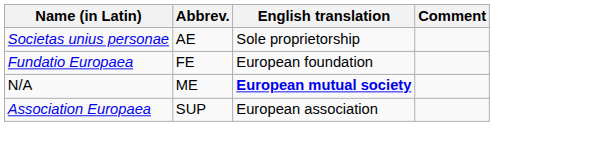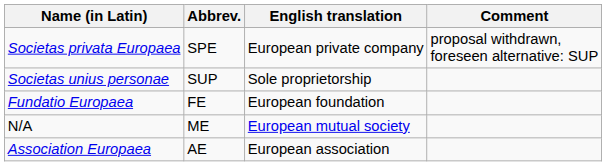 <table class="wikitable sortable">
 <tr>
 <th>Name (in Latin)</th>
 <th>Abbrev.</th>
 <th>English translation</th>
 <th>Comment</th>
 </tr>
 <tr>
+<td><em><a href='#'>Societas privata Europaea</a></em></td>
+<td>SPE</td>
+<td>European private company</td>
+<td>proposal withdrawn, <br>foreseen alternative: SUP</td>
+</tr>
+<tr>
 <td><em><a href='#'>Societas unius personae</a></em></td>
-<td>AE</td>
+<td>SUP</td>
 <td>Sole proprietorship</td>
 <td></td>
 </tr>
 <tr>
 <td><em><a href='#'>Fundatio Europaea</a></em></td>
 <td>FE</td>
 <td>European foundation</td>
 <td></td>
 </tr>
 <tr>
 <td>N/A</td>
 <td>ME</td>
-<td><strong><a href='#'>European mutual society</a></strong></td>
+<td><a href='#'>European mutual society</a></td>
 <td></td>
 </tr>
 <tr>
 <td><em><a href='#'>Association Europaea</a></em></td>
-<td>SUP</td>
+<td>AE</td>
 <td>European association</td>
 <td></td>
 </tr>
 </table>
